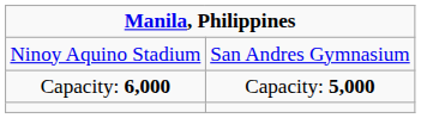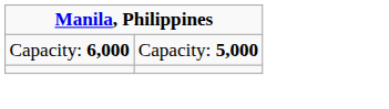 <table class="wikitable" style="text-align:center">
 <tr>
 <td colspan=2><strong><a href='#'>Manila</a>, Philippines</strong></td>
-</tr>
-<tr>
-<td><a href='#'>Ninoy Aquino Stadium</a></td>
-<td><a href='#'>San Andres Gymnasium</a></td>
 </tr>
 <tr>
 <td>Capacity: <strong>6,000</strong></td>
 <td>Capacity: <strong>5,000</strong></td>
 </tr>
 <tr>
 <td></td>
 <td></td>
 </tr>
 </table>
